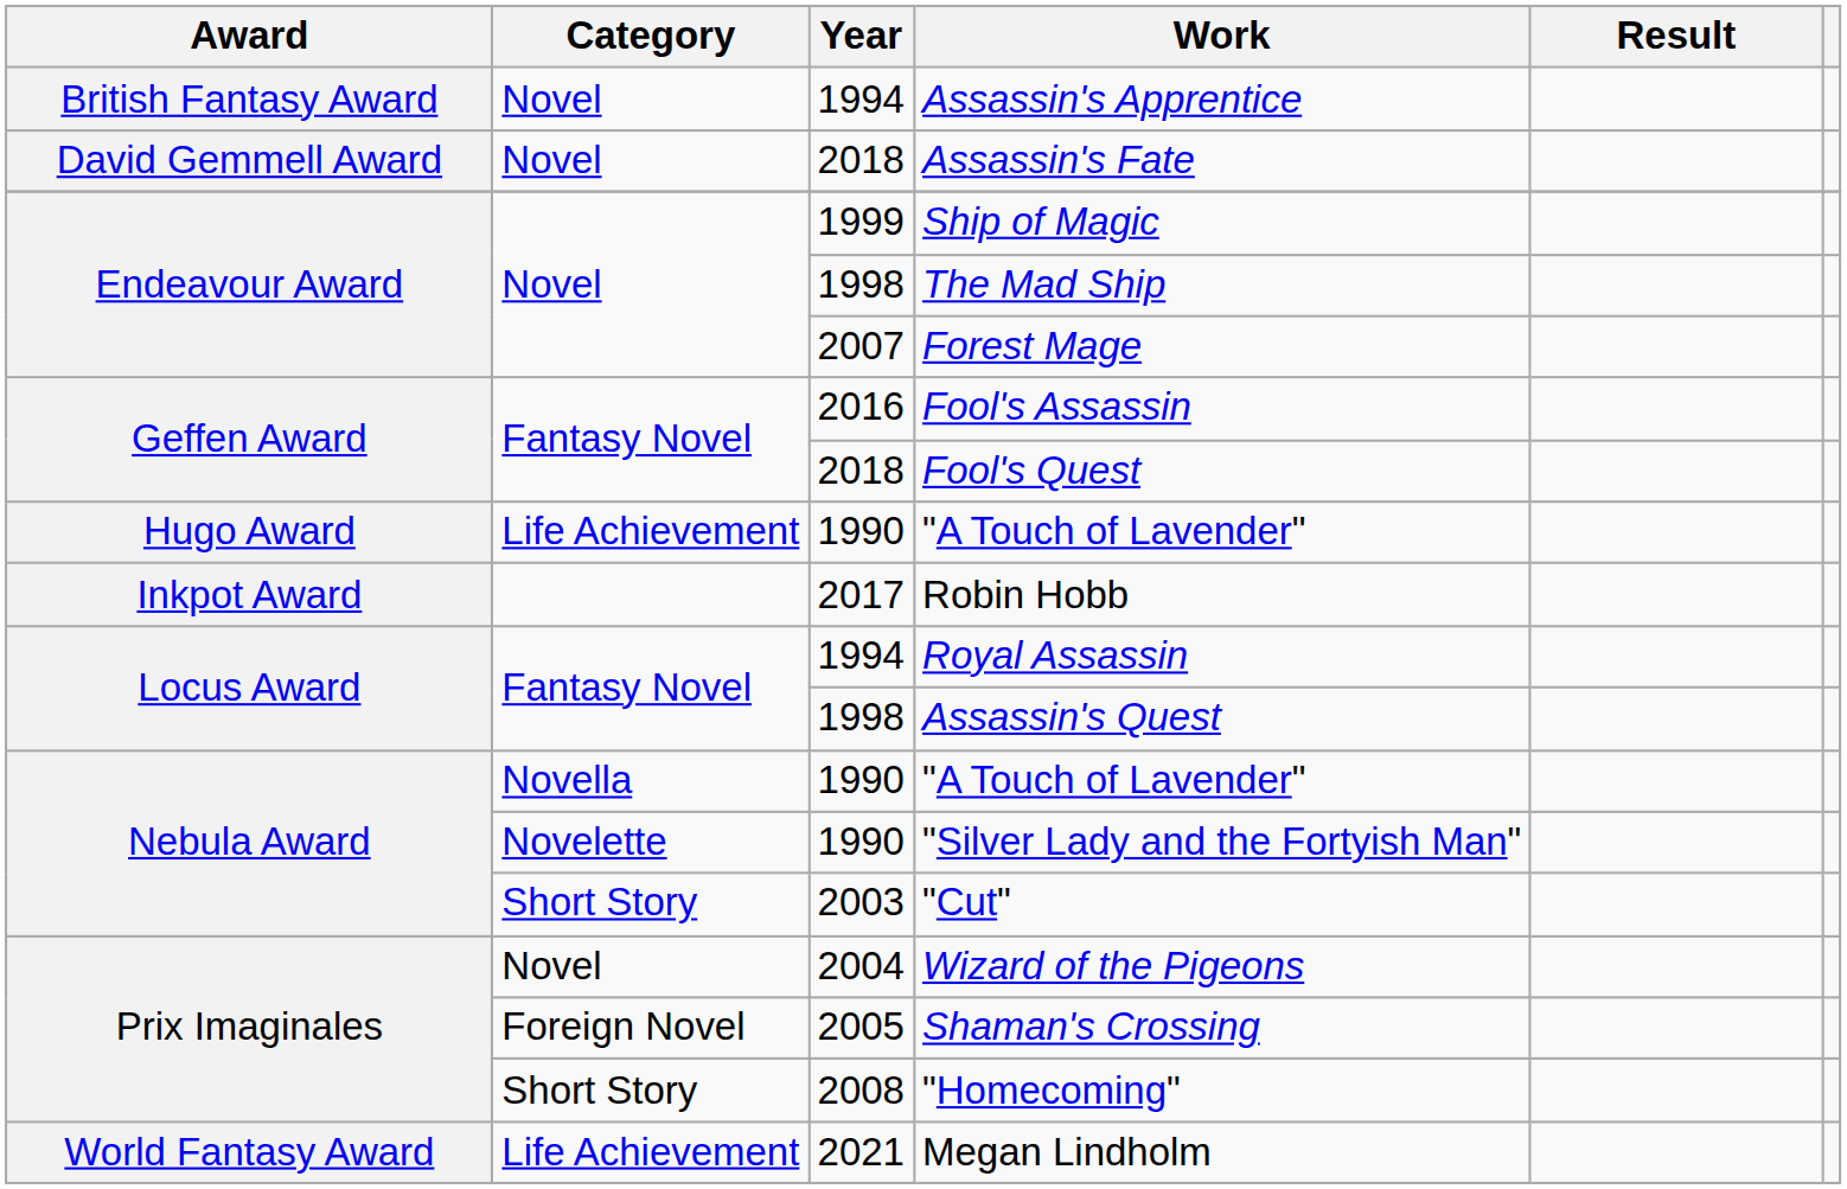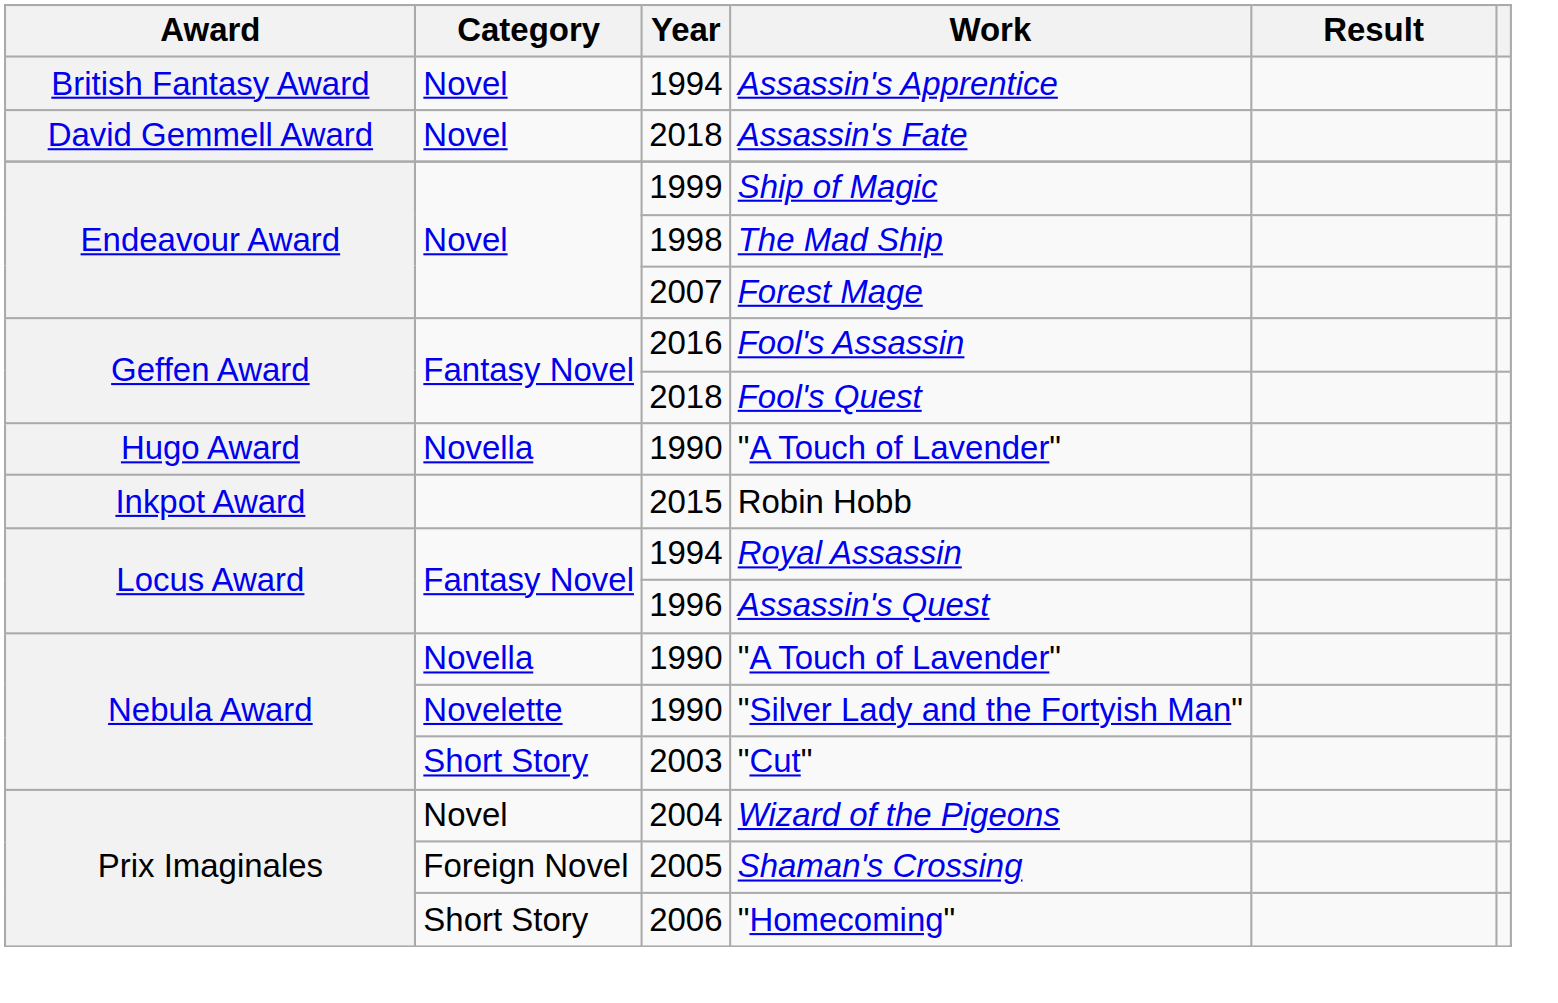 <table class="wikitable sortable">
 <tr>
 <th scope=col style="min-width: 12em">Award</th>
 <th scope=col>Category</th>
 <th scope=col style="min-width: 1em">Year</th>
 <th scope=col style="min-width: 12em">Work</th>
 <th scope=col style="min-width: 7em">Result</th>
 <th scope=col class=unsortable></th>
 </tr>
 <tr>
 <th scope=row style="font-weight: normal"><a href='#'>British Fantasy Award</a></th>
 <td><a href='#'>Novel</a></td>
 <td style="text-align: center">1994</td>
 <td><em><a href='#'>Assassin's Apprentice</a></em></td>
 <td></td>
 <td style="text-align: center"></td>
 </tr>
 <tr>
 <th scope=row style="font-weight: normal"><a href='#'>David Gemmell Award</a></th>
 <td><a href='#'>Novel</a></td>
 <td style="text-align: center">2018</td>
 <td><em><a href='#'>Assassin's Fate</a></em></td>
 <td></td>
 <td style="text-align: center"></td>
 </tr>
 <tr>
 </tr>
 <tr>
 <th scope=row rowspan=3 style="font-weight: normal"><a href='#'>Endeavour Award</a></th>
 <td rowspan=3><a href='#'>Novel</a></td>
 <td style="text-align: center">1999</td>
 <td><em><a href='#'>Ship of Magic</a></em></td>
 <td></td>
 <td style="text-align: center"></td>
 </tr>
 <tr>
 <td style="text-align: center">1998</td>
 <td><em><a href='#'>The Mad Ship</a></em></td>
 <td></td>
 <td style="text-align: center"></td>
 </tr>
 <tr>
 <td style="text-align: center">2007</td>
 <td><em><a href='#'>Forest Mage</a></em></td>
 <td></td>
 <td style="text-align: center"></td>
 </tr>
 <tr>
 <th scope=row rowspan=2 style="font-weight: normal"><a href='#'>Geffen Award</a></th>
 <td rowspan=2><a href='#'>Fantasy Novel</a></td>
 <td style="text-align: center">2016</td>
 <td><em><a href='#'>Fool's Assassin</a></em></td>
 <td></td>
 <td style="text-align: center"></td>
 </tr>
 <tr>
 <td style="text-align: center">2018</td>
 <td><em><a href='#'>Fool's Quest</a></em></td>
 <td></td>
 <td style="text-align: center"></td>
 </tr>
 <tr>
 <th scope=row style="font-weight: normal"><a href='#'>Hugo Award</a></th>
-<td><a href='#'>Life Achievement</a></td>
+<td><a href='#'>Novella</a></td>
 <td style="text-align: center">1990</td>
 <td>"<a href='#'>A Touch of Lavender</a>"</td>
 <td></td>
 <td style="text-align: center"></td>
 </tr>
 <tr>
 <th scope=row style="font-weight: normal"><a href='#'>Inkpot Award</a></th>
 <td></td>
-<td style="text-align: center">2017</td>
+<td style="text-align: center">2015</td>
 <td>Robin Hobb</td>
 <td></td>
 <td align=center></td>
 </tr>
 <tr>
 <th scope=row rowspan=2 style="font-weight: normal"><a href='#'>Locus Award</a></th>
 <td rowspan=2><a href='#'>Fantasy Novel</a></td>
 <td style="text-align: center">1994</td>
 <td><em><a href='#'>Royal Assassin</a></em></td>
 <td></td>
 <td style="text-align: center"></td>
 </tr>
 <tr>
-<td style="text-align: center">1998</td>
+<td style="text-align: center">1996</td>
 <td><em><a href='#'>Assassin's Quest</a></em></td>
 <td></td>
 <td style="text-align: center"></td>
 </tr>
 <tr>
 <th scope=row rowspan=3 style="font-weight: normal"><a href='#'>Nebula Award</a></th>
 <td><a href='#'>Novella</a></td>
 <td style="text-align: center">1990</td>
 <td>"<a href='#'>A Touch of Lavender</a>"</td>
 <td></td>
 <td style="text-align: center"></td>
 </tr>
 <tr>
 <td><a href='#'>Novelette</a></td>
 <td style="text-align: center">1990</td>
 <td>"<a href='#'>Silver Lady and the Fortyish Man</a>"</td>
 <td></td>
 <td style="text-align: center"></td>
 </tr>
 <tr>
 <td><a href='#'>Short Story</a></td>
 <td style="text-align: center">2003</td>
 <td>"<a href='#'>Cut</a>"</td>
 <td></td>
 <td style="text-align: center"></td>
 </tr>
 <tr>
 <th scope=row rowspan=3 style="font-weight: normal">Prix Imaginales</th>
 <td>Novel</td>
 <td style="text-align: center">2004</td>
 <td><em><a href='#'>Wizard of the Pigeons</a></em></td>
 <td></td>
 <td style="text-align: center"></td>
 </tr>
 <tr>
 <td>Foreign Novel</td>
 <td style="text-align: center">2005</td>
 <td><em><a href='#'>Shaman's Crossing</a></em></td>
 <td></td>
 <td style="text-align: center"></td>
 </tr>
 <tr>
 <td>Short Story</td>
-<td style="text-align: center">2008</td>
+<td style="text-align: center">2006</td>
 <td>"<a href='#'>Homecoming</a>"</td>
 <td></td>
 <td style="text-align: center"></td>
 </tr>
-<tr>
-<th scope=row style="font-weight: normal"><a href='#'>World Fantasy Award</a></th>
-<td><a href='#'>Life Achievement</a></td>
-<td style="text-align: center">2021</td>
-<td>Megan Lindholm</td>
-<td></td>
-<td style="text-align: center"></td>
-</tr>
 </table>
